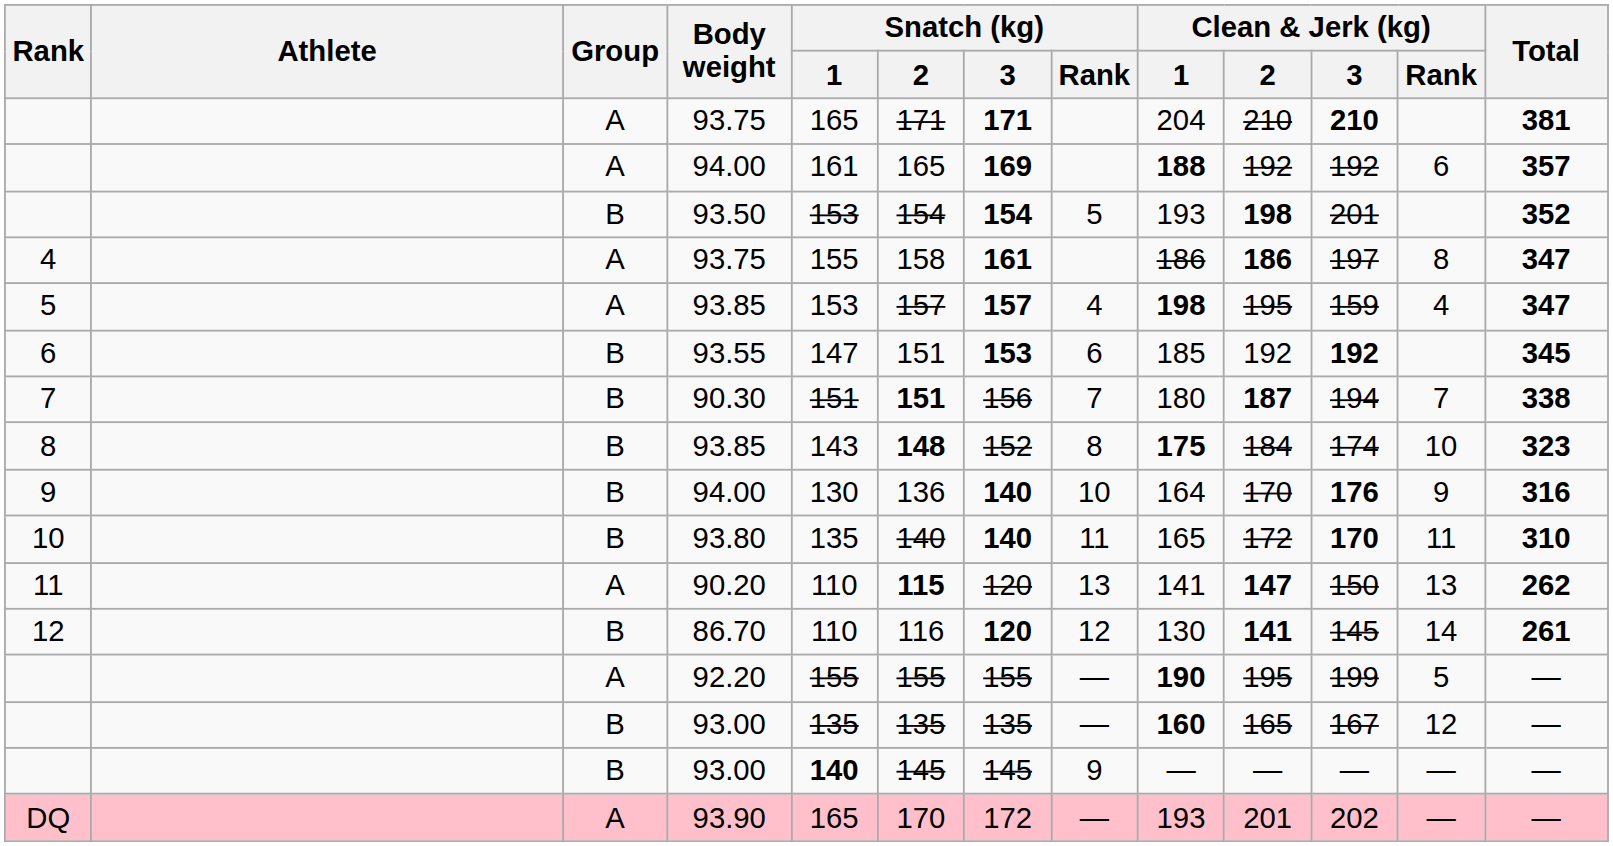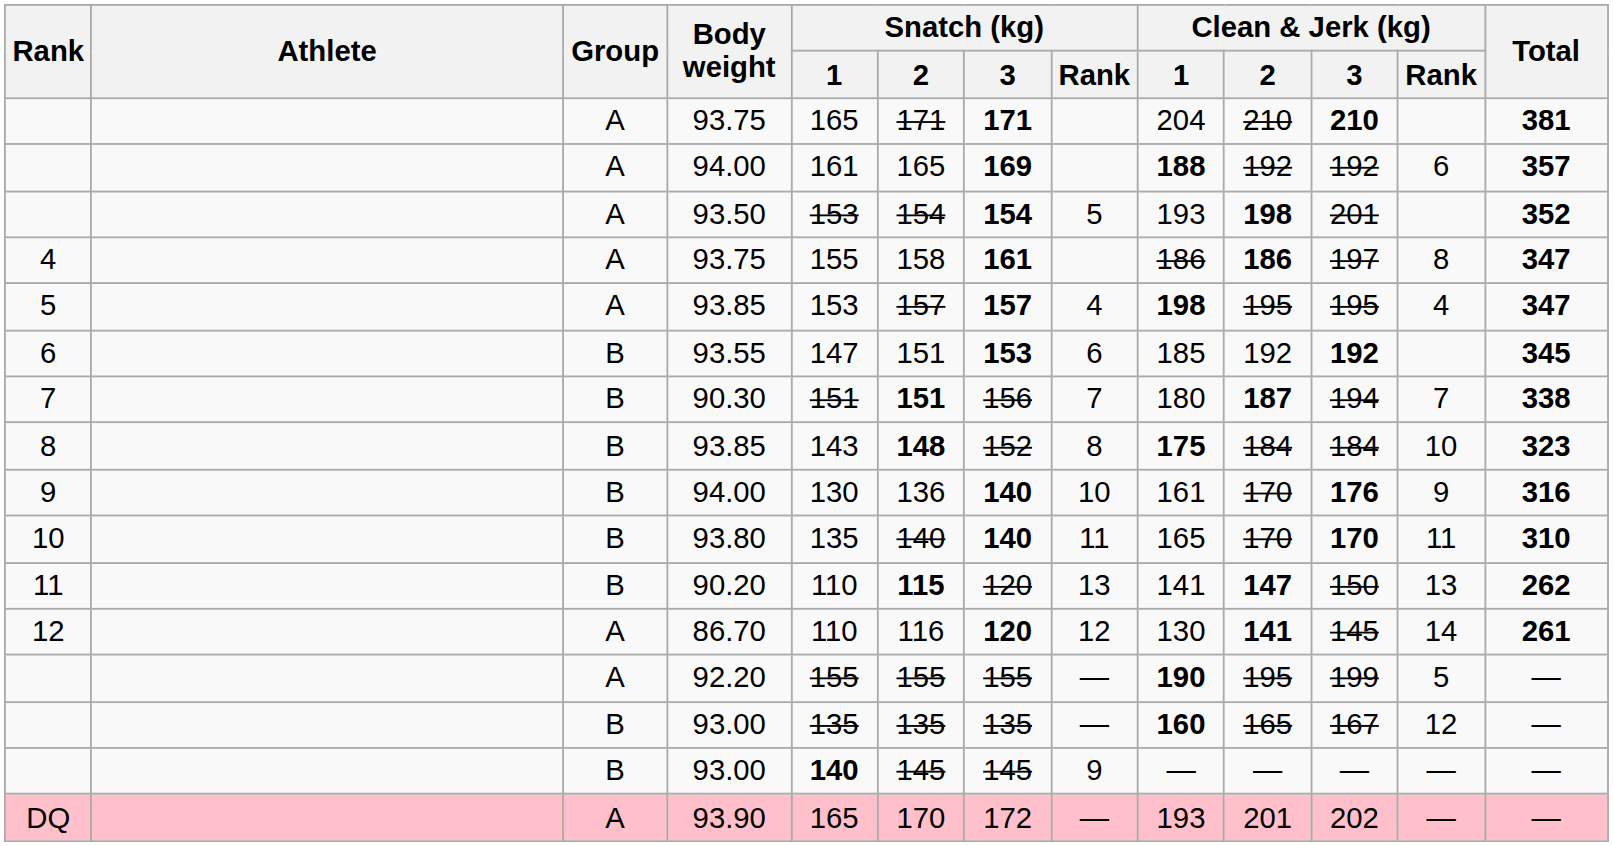 <table class = "wikitable" style="text-align:center;">
 <tr>
 <th rowspan=2 width=40>Rank</th>
 <th rowspan=2 width=250>Athlete</th>
 <th rowspan=2 width=50>Group</th>
 <th rowspan=2 width=60>Body weight</th>
 <th colspan=4>Snatch (kg)</th>
 <th colspan=4>Clean & Jerk (kg)</th>
 <th rowspan=2 width=60>Total</th>
 </tr>
 <tr>
 <th width=40>1</th>
 <th width=40>2</th>
 <th width=40>3</th>
 <th width=40>Rank</th>
 <th width=40>1</th>
 <th width=40>2</th>
 <th width=40>3</th>
 <th width=40>Rank</th>
 </tr>
 <tr>
 <td></td>
 <td align=left></td>
 <td>A</td>
 <td>93.75</td>
 <td>165</td>
 <td><s>171</s></td>
 <td><strong>171</strong></td>
 <td></td>
 <td>204</td>
 <td><s>210</s></td>
 <td><strong>210</strong></td>
 <td></td>
 <td><strong>381</strong></td>
 </tr>
 <tr>
 <td></td>
 <td align=left></td>
 <td>A</td>
 <td>94.00</td>
 <td>161</td>
 <td>165</td>
 <td><strong>169</strong></td>
 <td></td>
 <td><strong>188</strong></td>
 <td><s>192</s></td>
 <td><s>192</s></td>
 <td>6</td>
 <td><strong>357</strong></td>
 </tr>
 <tr>
 <td></td>
 <td align=left></td>
-<td>B</td>
+<td>A</td>
 <td>93.50</td>
 <td><s>153</s></td>
 <td><s>154</s></td>
 <td><strong>154</strong></td>
 <td>5</td>
 <td>193</td>
 <td><strong>198</strong></td>
 <td><s>201</s></td>
 <td></td>
 <td><strong>352</strong></td>
 </tr>
 <tr>
 <td>4</td>
 <td align=left></td>
 <td>A</td>
 <td>93.75</td>
 <td>155</td>
 <td>158</td>
 <td><strong>161</strong></td>
 <td></td>
 <td><s>186</s></td>
 <td><strong>186</strong></td>
 <td><s>197</s></td>
 <td>8</td>
 <td><strong>347</strong></td>
 </tr>
 <tr>
 <td>5</td>
 <td align=left></td>
 <td>A</td>
 <td>93.85</td>
 <td>153</td>
 <td><s>157</s></td>
 <td><strong>157</strong></td>
 <td>4</td>
 <td><strong>198</strong></td>
 <td><s>195</s></td>
-<td><s>159</s></td>
+<td><s>195</s></td>
 <td>4</td>
 <td><strong>347</strong></td>
 </tr>
 <tr>
 <td>6</td>
 <td align=left></td>
 <td>B</td>
 <td>93.55</td>
 <td>147</td>
 <td>151</td>
 <td><strong>153</strong></td>
 <td>6</td>
 <td>185</td>
 <td>192</td>
 <td><strong>192</strong></td>
 <td></td>
 <td><strong>345</strong></td>
 </tr>
 <tr>
 <td>7</td>
 <td align=left></td>
 <td>B</td>
 <td>90.30</td>
 <td><s>151</s></td>
 <td><strong>151</strong></td>
 <td><s>156</s></td>
 <td>7</td>
 <td>180</td>
 <td><strong>187</strong></td>
 <td><s>194</s></td>
 <td>7</td>
 <td><strong>338 </strong></td>
 </tr>
 <tr>
 <td>8</td>
 <td align=left></td>
 <td>B</td>
 <td>93.85</td>
 <td>143</td>
 <td><strong>148</strong></td>
 <td><s>152</s></td>
 <td>8</td>
 <td><strong>175</strong></td>
 <td><s>184</s></td>
-<td><s>174</s></td>
+<td><s>184</s></td>
 <td>10</td>
 <td><strong>323</strong></td>
 </tr>
 <tr>
 <td>9</td>
 <td align=left></td>
 <td>B</td>
 <td>94.00</td>
 <td>130</td>
 <td>136</td>
 <td><strong>140</strong></td>
 <td>10</td>
-<td>164</td>
+<td>161</td>
 <td><s>170</s></td>
 <td><strong>176</strong></td>
 <td>9</td>
 <td><strong>316</strong></td>
 </tr>
 <tr>
 <td>10</td>
 <td align=left></td>
 <td>B</td>
 <td>93.80</td>
 <td>135</td>
 <td><s>140</s></td>
 <td><strong>140</strong></td>
 <td>11</td>
 <td>165</td>
-<td><s>172</s></td>
+<td><s>170</s></td>
 <td><strong>170</strong></td>
 <td>11</td>
 <td><strong>310</strong></td>
 </tr>
 <tr>
 <td>11</td>
 <td align=left></td>
-<td>A</td>
+<td>B</td>
 <td>90.20</td>
 <td>110</td>
 <td><strong>115</strong></td>
 <td><s>120</s></td>
 <td>13</td>
 <td>141</td>
 <td><strong>147</strong></td>
 <td><s>150</s></td>
 <td>13</td>
 <td><strong>262</strong></td>
 </tr>
 <tr>
 <td>12</td>
 <td align=left></td>
-<td>B</td>
+<td>A</td>
 <td>86.70</td>
 <td>110</td>
 <td>116</td>
 <td><strong>120</strong></td>
 <td>12</td>
 <td>130</td>
 <td><strong>141</strong></td>
 <td><s>145</s></td>
 <td>14</td>
 <td><strong>261</strong></td>
 </tr>
 <tr>
 <td></td>
 <td align=left></td>
 <td>A</td>
 <td>92.20</td>
 <td><s>155</s></td>
 <td><s>155</s></td>
 <td><s>155</s></td>
 <td>—</td>
 <td><strong>190</strong></td>
 <td><s>195</s></td>
 <td><s>199</s></td>
 <td>5</td>
 <td>—</td>
 </tr>
 <tr>
 <td></td>
 <td align=left></td>
 <td>B</td>
 <td>93.00</td>
 <td><s>135</s></td>
 <td><s>135</s></td>
 <td><s>135</s></td>
 <td>—</td>
 <td><strong>160</strong></td>
 <td><s>165</s></td>
 <td><s>167</s></td>
 <td>12</td>
 <td>—</td>
 </tr>
 <tr>
 <td></td>
 <td align=left></td>
 <td>B</td>
 <td>93.00</td>
 <td><strong>140</strong></td>
 <td><s>145</s></td>
 <td><s>145</s></td>
 <td>9</td>
 <td>—</td>
 <td>—</td>
 <td>—</td>
 <td>—</td>
 <td>—</td>
 </tr>
 <tr bgcolor=pink>
 <td>DQ</td>
 <td align=left></td>
 <td>A</td>
 <td>93.90</td>
 <td>165</td>
 <td>170</td>
 <td>172</td>
 <td>—</td>
 <td>193</td>
 <td>201</td>
 <td>202</td>
 <td>—</td>
 <td>—</td>
 </tr>
 </table>
